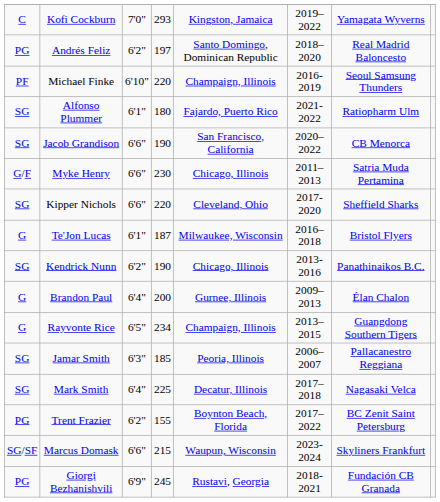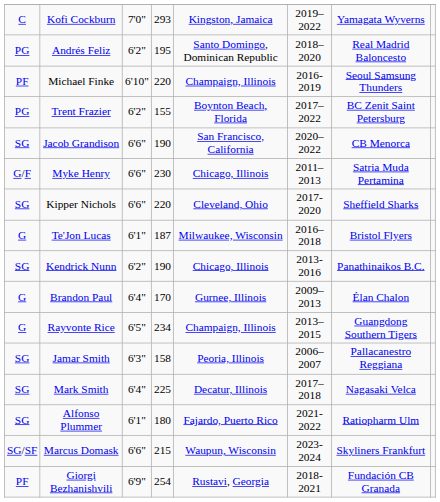 <table class="wikitable sortable" style="text-align:center">
 <tr>
 </tr>
 <tr>
 <td><a href='#'>C</a></td>
 <td><a href='#'>Kofi Cockburn</a></td>
 <td>7'0"</td>
 <td>293</td>
 <td><a href='#'>Kingston, Jamaica</a></td>
 <td>2019–2022</td>
 <td><a href='#'>Yamagata Wyverns</a></td>
 <td></td>
 </tr>
 <tr>
 <td><a href='#'>PG</a></td>
 <td><a href='#'>Andrés Feliz</a></td>
 <td>6'2"</td>
-<td>197</td>
+<td>195</td>
 <td><a href='#'>Santo Domingo</a>, Dominican Republic</td>
 <td>2018–2020</td>
 <td><a href='#'>Real Madrid Baloncesto</a></td>
 <td></td>
 </tr>
 <tr>
 <td><a href='#'>PF</a></td>
 <td>Michael Finke</td>
 <td>6'10"</td>
 <td>220</td>
 <td><a href='#'>Champaign, Illinois</a></td>
 <td>2016-2019</td>
 <td><a href='#'>Seoul Samsung Thunders</a></td>
 <td></td>
 </tr>
 <tr>
-<td><a href='#'>SG</a></td>
-<td><a href='#'>Alfonso Plummer</a></td>
-<td>6'1"</td>
-<td>180</td>
-<td><a href='#'>Fajardo, Puerto Rico</a></td>
-<td>2021-2022</td>
-<td><a href='#'>Ratiopharm Ulm</a></td>
+<td><a href='#'>PG</a></td>
+<td><a href='#'>Trent Frazier</a></td>
+<td>6'2"</td>
+<td>155</td>
+<td><a href='#'>Boynton Beach, Florida</a></td>
+<td>2017–2022</td>
+<td><a href='#'>BC Zenit Saint Petersburg</a></td>
 <td></td>
 </tr>
 <tr>
 <td><a href='#'>SG</a></td>
 <td><a href='#'>Jacob Grandison</a></td>
 <td>6'6"</td>
 <td>190</td>
 <td><a href='#'>San Francisco, California</a></td>
 <td>2020–2022</td>
 <td><a href='#'>CB Menorca</a></td>
 <td></td>
 </tr>
 <tr>
 <td><a href='#'>G</a>/<a href='#'>F</a></td>
 <td><a href='#'>Myke Henry</a></td>
 <td>6'6"</td>
 <td>230</td>
 <td><a href='#'>Chicago, Illinois</a></td>
 <td>2011–2013</td>
 <td><a href='#'>Satria Muda Pertamina</a></td>
 <td></td>
 </tr>
 <tr>
 <td><a href='#'>SG</a></td>
 <td>Kipper Nichols</td>
 <td>6'6"</td>
 <td>220</td>
 <td><a href='#'>Cleveland, Ohio</a></td>
 <td>2017-2020</td>
 <td><a href='#'>Sheffield Sharks</a></td>
 <td></td>
 </tr>
 <tr>
 <td><a href='#'>G</a></td>
 <td><a href='#'>Te'Jon Lucas</a></td>
 <td>6'1"</td>
 <td>187</td>
 <td><a href='#'>Milwaukee, Wisconsin</a></td>
 <td>2016–2018</td>
 <td><a href='#'>Bristol Flyers</a></td>
 <td></td>
 </tr>
 <tr>
 <td><a href='#'>SG</a></td>
 <td><a href='#'>Kendrick Nunn</a></td>
 <td>6'2"</td>
 <td>190</td>
 <td><a href='#'>Chicago, Illinois</a></td>
 <td>2013-2016</td>
 <td><a href='#'>Panathinaikos B.C.</a></td>
 <td></td>
 </tr>
 <tr>
 <td><a href='#'>G</a></td>
 <td><a href='#'>Brandon Paul</a></td>
 <td>6'4"</td>
-<td>200</td>
+<td>170</td>
 <td><a href='#'>Gurnee, Illinois</a></td>
 <td>2009–2013</td>
 <td><a href='#'>Élan Chalon</a></td>
 <td></td>
 </tr>
 <tr>
 <td><a href='#'>G</a></td>
 <td><a href='#'>Rayvonte Rice</a></td>
 <td>6'5"</td>
 <td>234</td>
 <td><a href='#'>Champaign, Illinois</a></td>
 <td>2013–2015</td>
 <td><a href='#'>Guangdong Southern Tigers</a></td>
 <td></td>
 </tr>
 <tr>
 <td><a href='#'>SG</a></td>
 <td><a href='#'>Jamar Smith</a></td>
 <td>6'3"</td>
-<td>185</td>
+<td>158</td>
 <td><a href='#'>Peoria, Illinois</a></td>
 <td>2006–2007</td>
 <td><a href='#'>Pallacanestro Reggiana</a></td>
 <td></td>
 </tr>
 <tr>
 <td><a href='#'>SG</a></td>
 <td><a href='#'>Mark Smith</a></td>
 <td>6'4"</td>
 <td>225</td>
 <td><a href='#'>Decatur, Illinois</a></td>
 <td>2017–2018</td>
 <td><a href='#'>Nagasaki Velca</a></td>
 <td></td>
 </tr>
 <tr>
-<td><a href='#'>PG</a></td>
-<td><a href='#'>Trent Frazier</a></td>
-<td>6'2"</td>
-<td>155</td>
-<td><a href='#'>Boynton Beach, Florida</a></td>
-<td>2017–2022</td>
-<td><a href='#'>BC Zenit Saint Petersburg</a></td>
+<td><a href='#'>SG</a></td>
+<td><a href='#'>Alfonso Plummer</a></td>
+<td>6'1"</td>
+<td>180</td>
+<td><a href='#'>Fajardo, Puerto Rico</a></td>
+<td>2021-2022</td>
+<td><a href='#'>Ratiopharm Ulm</a></td>
 <td></td>
 </tr>
 <tr>
 <td><a href='#'>SG</a>/<a href='#'>SF</a></td>
 <td><a href='#'>Marcus Domask</a></td>
 <td>6'6"</td>
 <td>215</td>
 <td><a href='#'>Waupun, Wisconsin</a></td>
 <td>2023-2024</td>
 <td><a href='#'>Skyliners Frankfurt</a></td>
 <td></td>
 </tr>
 <tr>
-<td><a href='#'>PG</a></td>
+<td><a href='#'>PF</a></td>
 <td><a href='#'>Giorgi Bezhanishvili</a></td>
 <td>6'9"</td>
-<td>245</td>
+<td>254</td>
 <td><a href='#'>Rustavi</a>, <a href='#'>Georgia</a></td>
 <td>2018-2021</td>
 <td><a href='#'>Fundación CB Granada</a></td>
 <td></td>
 </tr>
 </table>
